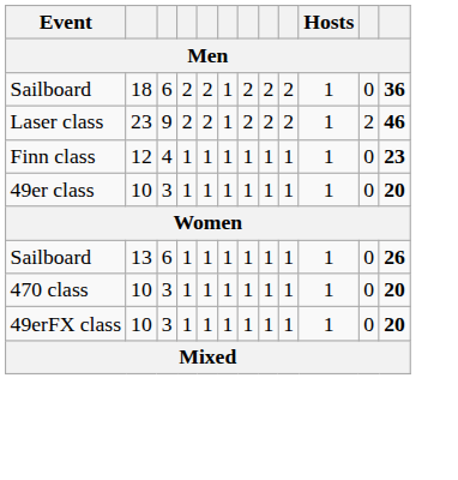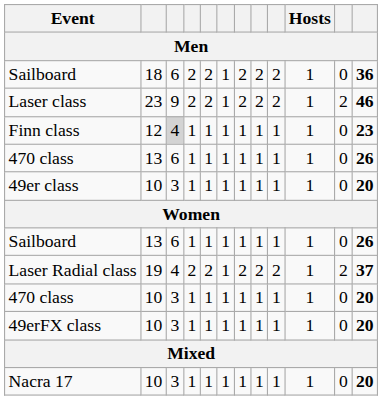 <table class="wikitable">
 <tr>
 <th>Event</th>
 <th></th>
 <th></th>
 <th></th>
 <th></th>
 <th></th>
 <th></th>
 <th></th>
 <th></th>
 <th>Hosts</th>
 <th></th>
 <th></th>
 </tr>
 <tr>
 <th colspan=12>Men</th>
 </tr>
 <tr align=center>
 <td align=left>Sailboard</td>
 <td>18</td>
 <td>6</td>
 <td>2</td>
 <td>2</td>
 <td>1</td>
 <td>2</td>
 <td>2</td>
 <td>2</td>
 <td>1</td>
 <td>0</td>
 <td><strong>36</strong></td>
 </tr>
 <tr align=center>
 <td align=left>Laser class</td>
 <td>23</td>
 <td>9</td>
 <td>2</td>
 <td>2</td>
 <td>1</td>
 <td>2</td>
 <td>2</td>
 <td>2</td>
 <td>1</td>
 <td>2</td>
 <td><strong>46</strong></td>
 </tr>
 <tr align=center>
 <td align=left>Finn class</td>
 <td>12</td>
-<td>4</td>
+<td style="background: lightgrey;">4</td>
 <td>1</td>
 <td>1</td>
 <td>1</td>
 <td>1</td>
 <td>1</td>
 <td>1</td>
 <td>1</td>
 <td>0</td>
 <td><strong>23</strong></td>
+</tr>
+<tr align=center>
+<td align=left>470 class</td>
+<td>13</td>
+<td>6</td>
+<td>1</td>
+<td>1</td>
+<td>1</td>
+<td>1</td>
+<td>1</td>
+<td>1</td>
+<td>1</td>
+<td>0</td>
+<td><strong>26</strong></td>
 </tr>
 <tr align=center>
 <td align=left>49er class</td>
 <td>10</td>
 <td>3</td>
 <td>1</td>
 <td>1</td>
 <td>1</td>
 <td>1</td>
 <td>1</td>
 <td>1</td>
 <td>1</td>
 <td>0</td>
 <td><strong>20</strong></td>
 </tr>
 <tr>
 <th colspan=12>Women</th>
 </tr>
 <tr align=center>
 <td align=left>Sailboard</td>
 <td>13</td>
 <td>6</td>
 <td>1</td>
 <td>1</td>
 <td>1</td>
 <td>1</td>
 <td>1</td>
 <td>1</td>
 <td>1</td>
 <td>0</td>
 <td><strong>26</strong></td>
 </tr>
 <tr align=center>
+<td align=left>Laser Radial class</td>
+<td>19</td>
+<td>4</td>
+<td>2</td>
+<td>2</td>
+<td>1</td>
+<td>2</td>
+<td>2</td>
+<td>2</td>
+<td>1</td>
+<td>2</td>
+<td><strong>37</strong></td>
+</tr>
+<tr align=center>
 <td align=left>470 class</td>
 <td>10</td>
 <td>3</td>
 <td>1</td>
 <td>1</td>
 <td>1</td>
 <td>1</td>
 <td>1</td>
 <td>1</td>
 <td>1</td>
 <td>0</td>
 <td><strong>20</strong></td>
 </tr>
 <tr align=center>
 <td align=left>49erFX class</td>
 <td>10</td>
 <td>3</td>
 <td>1</td>
 <td>1</td>
 <td>1</td>
 <td>1</td>
 <td>1</td>
 <td>1</td>
 <td>1</td>
 <td>0</td>
 <td><strong>20</strong></td>
 </tr>
 <tr>
 <th colspan=12>Mixed</th>
 </tr>
+<tr align=center>
+<td align=left>Nacra 17</td>
+<td>10</td>
+<td>3</td>
+<td>1</td>
+<td>1</td>
+<td>1</td>
+<td>1</td>
+<td>1</td>
+<td>1</td>
+<td>1</td>
+<td>0</td>
+<td><strong>20</strong></td>
+</tr>
 </table>
